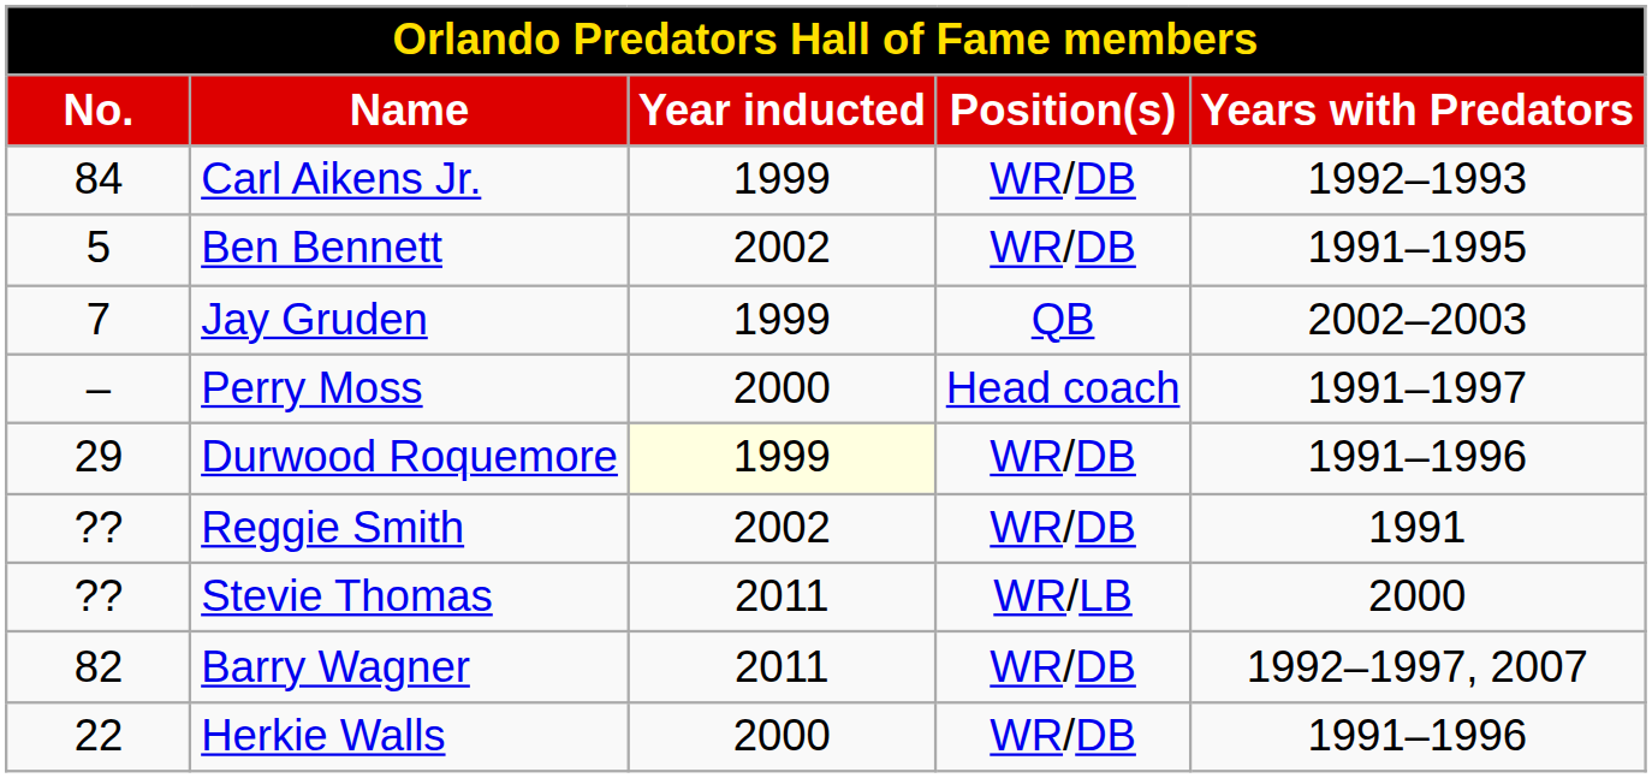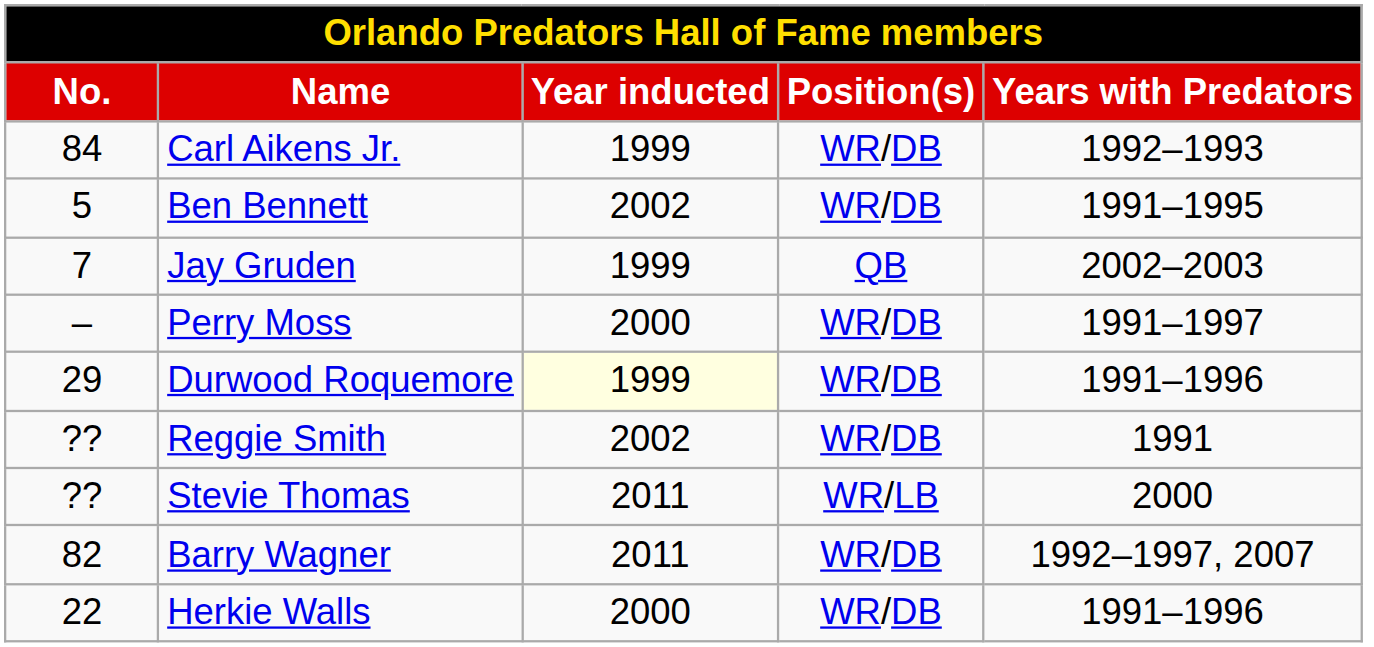 <table class="wikitable sortable">
 <tr>
 <td colspan="5" style= "background: black; color: #FFDF00" align="center"><strong>Orlando Predators Hall of Fame members</strong></td>
 </tr>
 <tr>
 <th width=60px style="background: #d00; color: white">No.</th>
 <th style="background: #d00; color: white">Name</th>
 <th style="background: #d00; color: white">Year inducted</th>
 <th style="background: #d00; color: white">Position(s)</th>
 <th style="background: #d00; color: white">Years with Predators</th>
 </tr>
 <tr>
 <td style="text-align:center;">84</td>
 <td><a href='#'>Carl Aikens Jr.</a></td>
 <td style="text-align:center;">1999</td>
 <td style="text-align:center;"><a href='#'>WR</a>/<a href='#'>DB</a></td>
 <td style="text-align:center;">1992–1993</td>
 </tr>
 <tr>
 <td style="text-align:center;">5</td>
 <td><a href='#'>Ben Bennett</a></td>
 <td style="text-align:center;">2002</td>
 <td style="text-align:center;"><a href='#'>WR</a>/<a href='#'>DB</a></td>
 <td style="text-align:center;">1991–1995</td>
 </tr>
 <tr>
 <td style="text-align:center;">7</td>
 <td><a href='#'>Jay Gruden</a></td>
 <td style="text-align:center;">1999</td>
 <td style="text-align:center;"><a href='#'>QB</a></td>
 <td style="text-align:center;">2002–2003</td>
 </tr>
 <tr>
 <td style="text-align:center;">–</td>
 <td><a href='#'>Perry Moss</a></td>
 <td style="text-align:center;">2000</td>
-<td style="text-align:center;"><a href='#'>Head coach</a></td>
+<td style="text-align:center;"><a href='#'>WR</a>/<a href='#'>DB</a></td>
 <td style="text-align:center;">1991–1997</td>
 </tr>
 <tr>
 <td style="text-align:center;">29</td>
 <td><a href='#'>Durwood Roquemore</a></td>
 <td style="background: lightyellow; text-align:center;">1999</td>
 <td style="text-align:center;"><a href='#'>WR</a>/<a href='#'>DB</a></td>
 <td style="text-align:center;">1991–1996</td>
 </tr>
 <tr>
 <td style="text-align:center;">??</td>
 <td><a href='#'>Reggie Smith</a></td>
 <td style="text-align:center;">2002</td>
 <td style="text-align:center;"><a href='#'>WR</a>/<a href='#'>DB</a></td>
 <td style="text-align:center;">1991</td>
 </tr>
 <tr>
 <td style="text-align:center;">??</td>
 <td><a href='#'>Stevie Thomas</a></td>
 <td style="text-align:center;">2011</td>
 <td style="text-align:center;"><a href='#'>WR</a>/<a href='#'>LB</a></td>
 <td style="text-align:center;">2000</td>
 </tr>
 <tr>
 <td style="text-align:center;">82</td>
 <td><a href='#'>Barry Wagner</a></td>
 <td style="text-align:center;">2011</td>
 <td style="text-align:center;"><a href='#'>WR</a>/<a href='#'>DB</a></td>
 <td style="text-align:center;">1992–1997, 2007</td>
 </tr>
 <tr>
 <td style="text-align:center;">22</td>
 <td><a href='#'>Herkie Walls</a></td>
 <td style="text-align:center;">2000</td>
 <td style="text-align:center;"><a href='#'>WR</a>/<a href='#'>DB</a></td>
 <td style="text-align:center;">1991–1996</td>
 </tr>
 </table>
